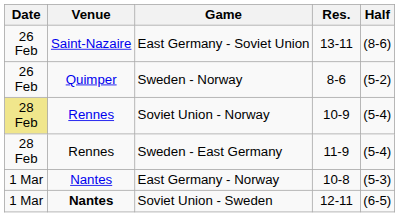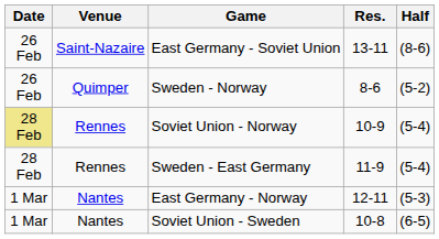 <table class="wikitable" style="text-align:center;">
 <tr>
 <th width="45px">Date</th>
 <th>Venue</th>
 <th>Game</th>
 <th width="50px">Res.</th>
 <th>Half</th>
 </tr>
 <tr>
 <td>26 Feb</td>
 <td><a href='#'>Saint-Nazaire</a></td>
 <td>East Germany - Soviet Union</td>
 <td>13-11</td>
 <td>(8-6)</td>
 </tr>
 <tr>
 <td>26 Feb</td>
 <td><a href='#'>Quimper</a></td>
 <td align="left">Sweden - Norway</td>
 <td>8-6</td>
 <td>(5-2)</td>
 </tr>
 <tr>
 <td style="background: khaki;">28 Feb</td>
 <td><a href='#'>Rennes</a></td>
 <td align="left">Soviet Union - Norway</td>
 <td>10-9</td>
 <td>(5-4)</td>
 </tr>
 <tr>
 <td>28 Feb</td>
 <td>Rennes</td>
 <td align="left">Sweden - East Germany</td>
 <td>11-9</td>
 <td>(5-4)</td>
 </tr>
 <tr>
 <td>1 Mar</td>
 <td><a href='#'>Nantes</a></td>
 <td align="left">East Germany - Norway</td>
-<td>10-8</td>
+<td>12-11</td>
 <td>(5-3)</td>
 </tr>
 <tr>
 <td>1 Mar</td>
-<td><strong>Nantes</strong></td>
+<td>Nantes</td>
 <td align="left">Soviet Union - Sweden</td>
-<td>12-11</td>
+<td>10-8</td>
 <td>(6-5)</td>
 </tr>
 </table>
